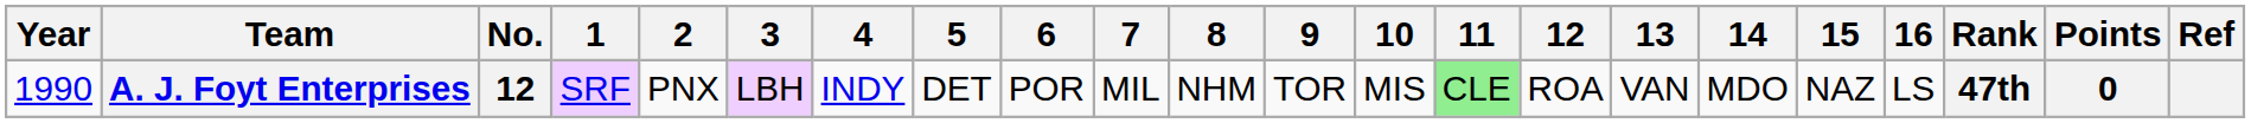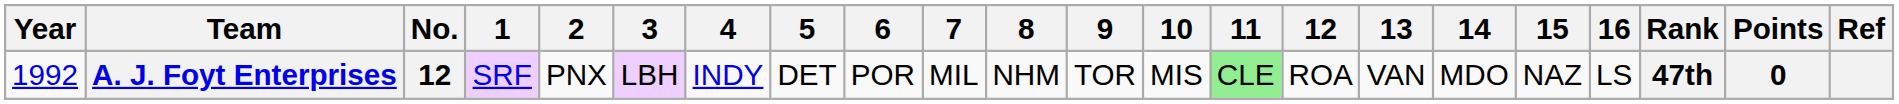 <table class="wikitable" style="text-align:center; font-size:85%">
 <tr>
 <th>Year</th>
 <th>Team</th>
 <th>No.</th>
 <th>1</th>
 <th>2</th>
 <th>3</th>
 <th>4</th>
 <th>5</th>
 <th>6</th>
 <th>7</th>
 <th>8</th>
 <th>9</th>
 <th>10</th>
 <th>11</th>
 <th>12</th>
 <th>13</th>
 <th>14</th>
 <th>15</th>
 <th>16</th>
 <th>Rank</th>
 <th>Points</th>
 <th>Ref</th>
 </tr>
 <tr>
-<td><a href='#'>1990</a></td>
+<td><a href='#'>1992</a></td>
 <th nowrap><a href='#'>A. J. Foyt Enterprises</a></th>
 <th>12</th>
 <td style="background:#EFCFFF;"><a href='#'>SRF</a><br></td>
 <td>PNX</td>
 <td style="background:#EFCFFF;">LBH<br></td>
 <td><a href='#'>INDY</a></td>
 <td>DET</td>
 <td>POR</td>
 <td>MIL</td>
 <td>NHM</td>
 <td>TOR</td>
 <td>MIS</td>
 <td style="background: lightgreen;">CLE</td>
 <td>ROA</td>
 <td>VAN</td>
 <td>MDO</td>
 <td>NAZ</td>
 <td>LS</td>
 <th>47th</th>
 <th>0</th>
 <th></th>
 </tr>
 </table>
